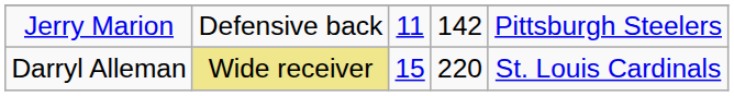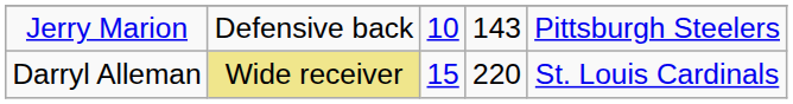 <table class=wikitable style="text-align:center">
 <tr>
 </tr>
 <tr>
 <td><a href='#'>Jerry Marion</a></td>
 <td>Defensive back</td>
-<td><a href='#'>11</a></td>
-<td>142</td>
+<td><a href='#'>10</a></td>
+<td>143</td>
 <td><a href='#'>Pittsburgh Steelers</a></td>
 </tr>
 <tr>
 <td>Darryl Alleman</td>
 <td style="background: khaki;">Wide receiver</td>
 <td><a href='#'>15</a></td>
 <td>220</td>
 <td><a href='#'>St. Louis Cardinals</a></td>
 </tr>
 </table>
